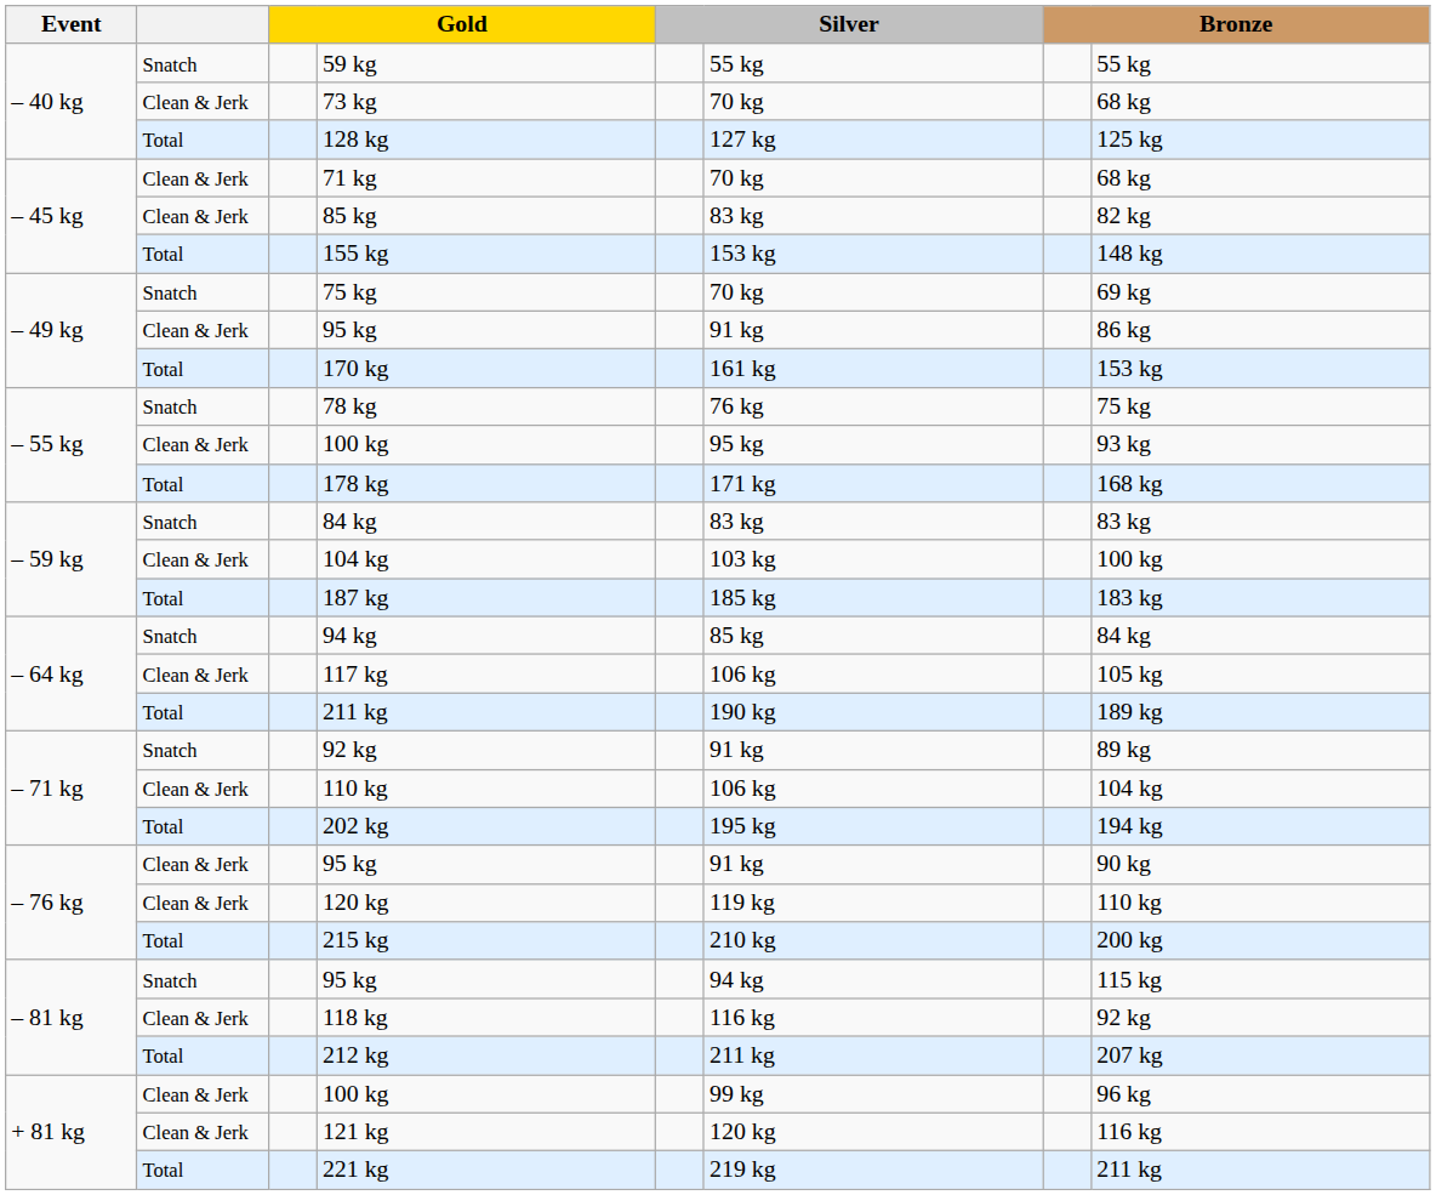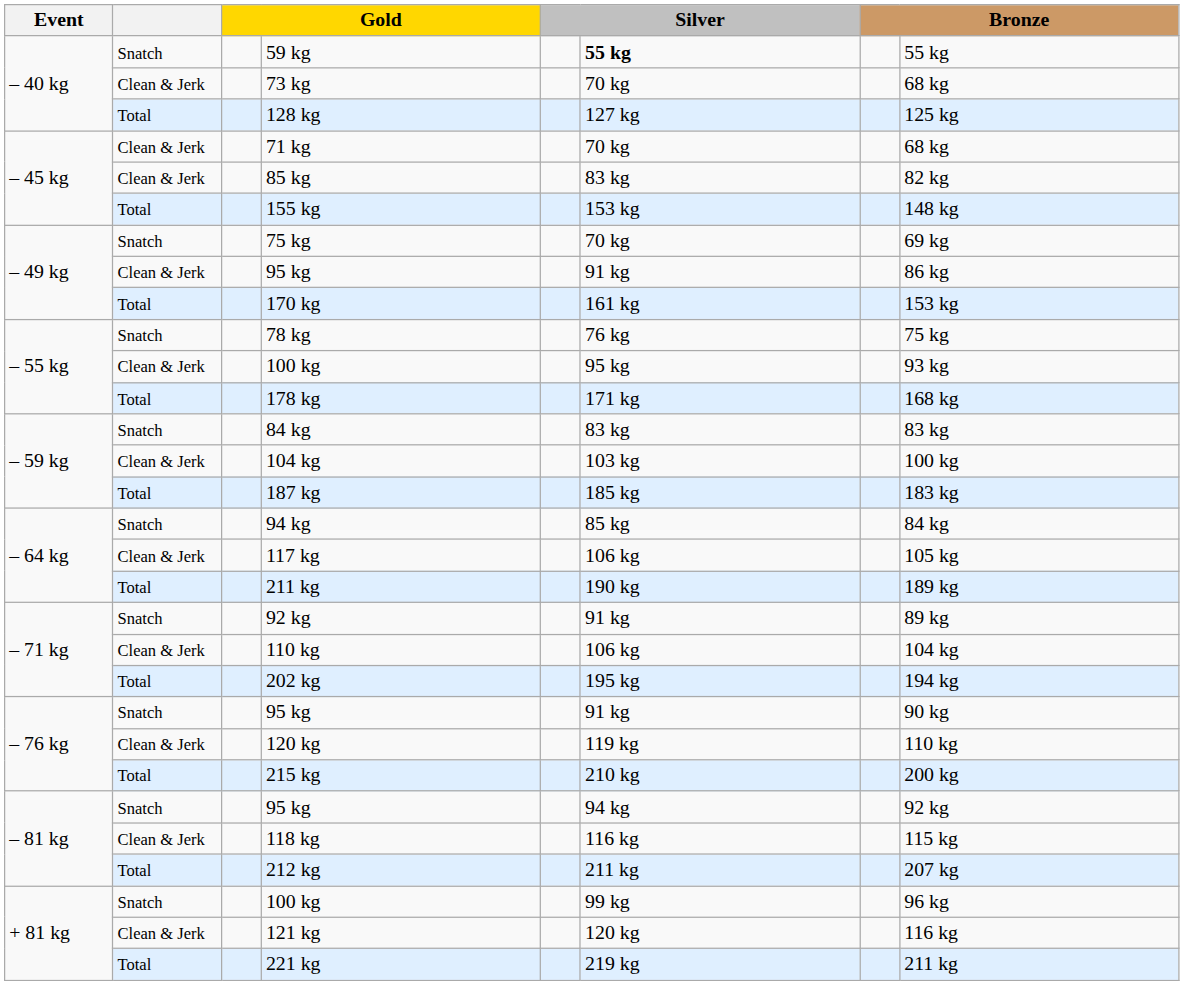 <table class="wikitable">
 <tr>
 <th width=80>Event</th>
 <th width=80></th>
 <td bgcolor=gold align="center" colspan=2 width=250><strong>Gold</strong></td>
 <td bgcolor=silver align="center" colspan=2 width=250><strong>Silver</strong></td>
 <td bgcolor=#cc9966 colspan=2 align="center" width=250><strong>Bronze</strong></td>
 </tr>
 <tr>
 <td rowspan=3>– 40 kg</td>
 <td><small>Snatch</small></td>
 <td></td>
 <td>59 kg</td>
 <td></td>
-<td>55 kg</td>
+<td><strong>55 kg</strong></td>
 <td></td>
 <td>55 kg</td>
 </tr>
 <tr>
 <td><small>Clean & Jerk</small></td>
 <td></td>
 <td>73 kg</td>
 <td></td>
 <td>70 kg</td>
 <td></td>
 <td>68 kg</td>
 </tr>
 <tr bgcolor=#dfefff>
 <td><small>Total</small></td>
 <td></td>
 <td>128 kg</td>
 <td></td>
 <td>127 kg</td>
 <td></td>
 <td>125 kg</td>
 </tr>
 <tr>
 <td rowspan=3>– 45 kg</td>
 <td><small>Clean & Jerk</small></td>
 <td></td>
 <td>71 kg</td>
 <td></td>
 <td>70 kg</td>
 <td></td>
 <td>68 kg</td>
 </tr>
 <tr>
 <td><small>Clean & Jerk</small></td>
 <td></td>
 <td>85 kg</td>
 <td></td>
 <td>83 kg</td>
 <td></td>
 <td>82 kg</td>
 </tr>
 <tr bgcolor=#dfefff>
 <td><small>Total</small></td>
 <td></td>
 <td>155 kg</td>
 <td></td>
 <td>153 kg</td>
 <td></td>
 <td>148 kg</td>
 </tr>
 <tr>
 <td rowspan=3>– 49 kg</td>
 <td><small>Snatch</small></td>
 <td></td>
 <td>75 kg</td>
 <td></td>
 <td>70 kg</td>
 <td></td>
 <td>69 kg</td>
 </tr>
 <tr>
 <td><small>Clean & Jerk</small></td>
 <td></td>
 <td>95 kg</td>
 <td></td>
 <td>91 kg</td>
 <td></td>
 <td>86 kg</td>
 </tr>
 <tr bgcolor=#dfefff>
 <td><small>Total</small></td>
 <td></td>
 <td>170 kg</td>
 <td></td>
 <td>161 kg</td>
 <td></td>
 <td>153 kg</td>
 </tr>
 <tr>
 <td rowspan=3>– 55 kg</td>
 <td><small>Snatch</small></td>
 <td></td>
 <td>78 kg</td>
 <td></td>
 <td>76 kg</td>
 <td></td>
 <td>75 kg</td>
 </tr>
 <tr>
 <td><small>Clean & Jerk</small></td>
 <td></td>
 <td>100 kg</td>
 <td></td>
 <td>95 kg</td>
 <td></td>
 <td>93 kg</td>
 </tr>
 <tr bgcolor=#dfefff>
 <td><small>Total</small></td>
 <td></td>
 <td>178 kg</td>
 <td></td>
 <td>171 kg</td>
 <td></td>
 <td>168 kg</td>
 </tr>
 <tr>
 <td rowspan=3>– 59 kg</td>
 <td><small>Snatch</small></td>
 <td></td>
 <td>84 kg</td>
 <td></td>
 <td>83 kg</td>
 <td></td>
 <td>83 kg</td>
 </tr>
 <tr>
 <td><small>Clean & Jerk</small></td>
 <td></td>
 <td>104 kg</td>
 <td></td>
 <td>103 kg</td>
 <td></td>
 <td>100 kg</td>
 </tr>
 <tr bgcolor=#dfefff>
 <td><small>Total</small></td>
 <td></td>
 <td>187 kg</td>
 <td></td>
 <td>185 kg</td>
 <td></td>
 <td>183 kg</td>
 </tr>
 <tr>
 <td rowspan=3>– 64 kg</td>
 <td><small>Snatch</small></td>
 <td></td>
 <td>94 kg</td>
 <td></td>
 <td>85 kg</td>
 <td></td>
 <td>84 kg</td>
 </tr>
 <tr>
 <td><small>Clean & Jerk</small></td>
 <td></td>
 <td>117 kg</td>
 <td></td>
 <td>106 kg</td>
 <td></td>
 <td>105 kg</td>
 </tr>
 <tr bgcolor=#dfefff>
 <td><small>Total</small></td>
 <td></td>
 <td>211 kg</td>
 <td></td>
 <td>190 kg</td>
 <td></td>
 <td>189 kg</td>
 </tr>
 <tr>
 <td rowspan=3>– 71 kg</td>
 <td><small>Snatch</small></td>
 <td></td>
 <td>92 kg</td>
 <td></td>
 <td>91 kg</td>
 <td></td>
 <td>89 kg</td>
 </tr>
 <tr>
 <td><small>Clean & Jerk</small></td>
 <td></td>
 <td>110 kg</td>
 <td></td>
 <td>106 kg</td>
 <td></td>
 <td>104 kg</td>
 </tr>
 <tr bgcolor=#dfefff>
 <td><small>Total</small></td>
 <td></td>
 <td>202 kg</td>
 <td></td>
 <td>195 kg</td>
 <td></td>
 <td>194 kg</td>
 </tr>
 <tr>
 <td rowspan=3>– 76 kg</td>
-<td><small>Clean & Jerk</small></td>
+<td><small>Snatch</small></td>
 <td></td>
 <td>95 kg</td>
 <td></td>
 <td>91 kg</td>
 <td></td>
 <td>90 kg</td>
 </tr>
 <tr>
 <td><small>Clean & Jerk</small></td>
 <td></td>
 <td>120 kg</td>
 <td></td>
 <td>119 kg</td>
 <td></td>
 <td>110 kg</td>
 </tr>
 <tr bgcolor=#dfefff>
 <td><small>Total</small></td>
 <td></td>
 <td>215 kg</td>
 <td></td>
 <td>210 kg</td>
 <td></td>
 <td>200 kg</td>
 </tr>
 <tr>
 <td rowspan=3>– 81 kg</td>
 <td><small>Snatch</small></td>
 <td></td>
 <td>95 kg</td>
 <td></td>
 <td>94 kg</td>
 <td></td>
-<td>115 kg</td>
+<td>92 kg</td>
 </tr>
 <tr>
 <td><small>Clean & Jerk</small></td>
 <td></td>
 <td>118 kg</td>
 <td></td>
 <td>116 kg</td>
 <td></td>
-<td>92 kg</td>
+<td>115 kg</td>
 </tr>
 <tr bgcolor=#dfefff>
 <td><small>Total</small></td>
 <td></td>
 <td>212 kg</td>
 <td></td>
 <td>211 kg</td>
 <td></td>
 <td>207 kg</td>
 </tr>
 <tr>
 <td rowspan=3>+ 81 kg</td>
-<td><small>Clean & Jerk</small></td>
+<td><small>Snatch</small></td>
 <td></td>
 <td>100 kg</td>
 <td></td>
 <td>99 kg</td>
 <td></td>
 <td>96 kg</td>
 </tr>
 <tr>
 <td><small>Clean & Jerk</small></td>
 <td></td>
 <td>121 kg</td>
 <td></td>
 <td>120 kg</td>
 <td></td>
 <td>116 kg</td>
 </tr>
 <tr bgcolor=#dfefff>
 <td><small>Total</small></td>
 <td></td>
 <td>221 kg</td>
 <td></td>
 <td>219 kg</td>
 <td></td>
 <td>211 kg</td>
 </tr>
 </table>
